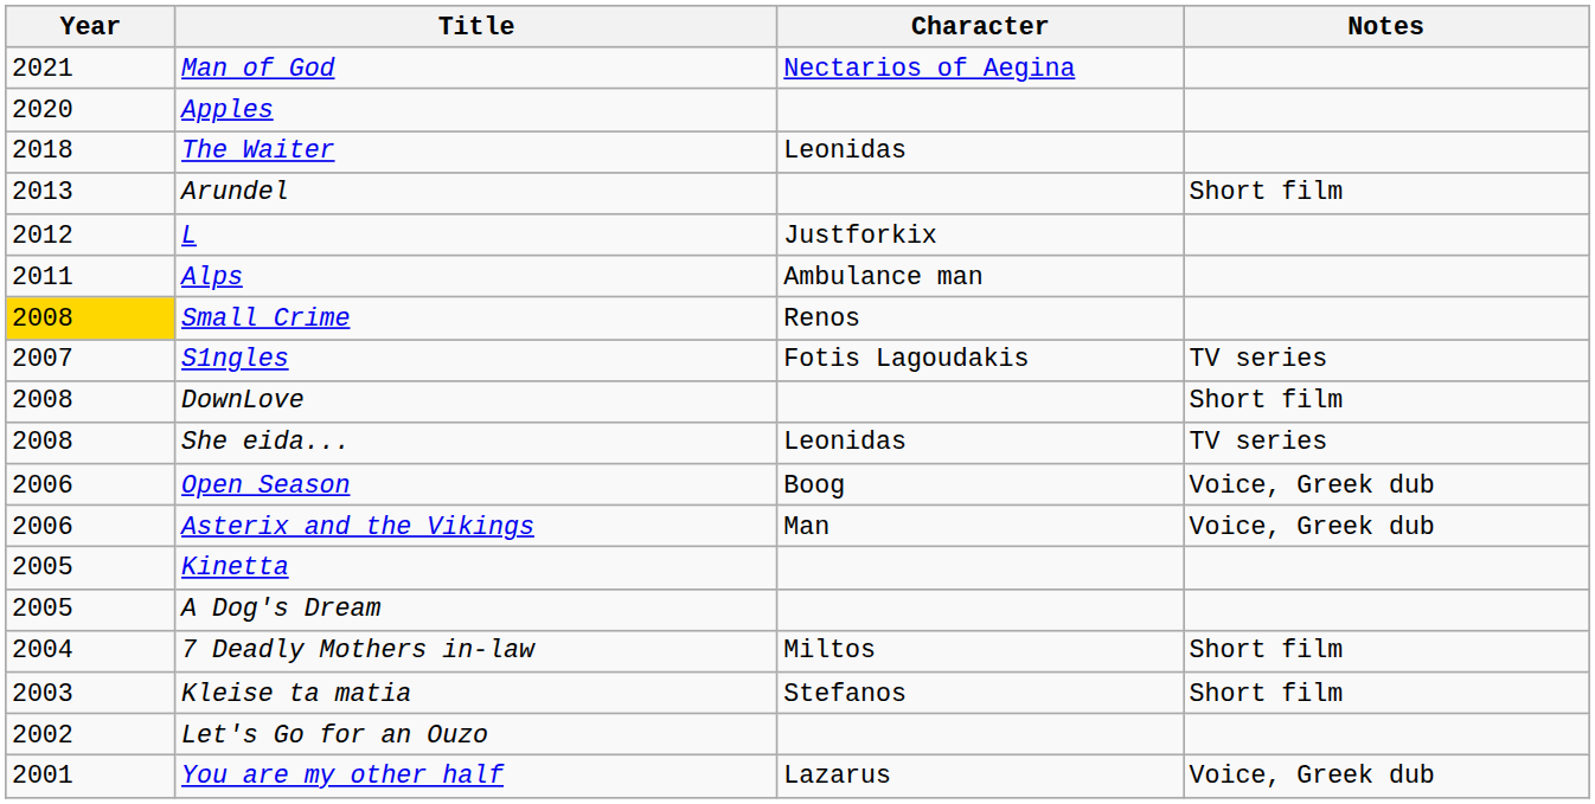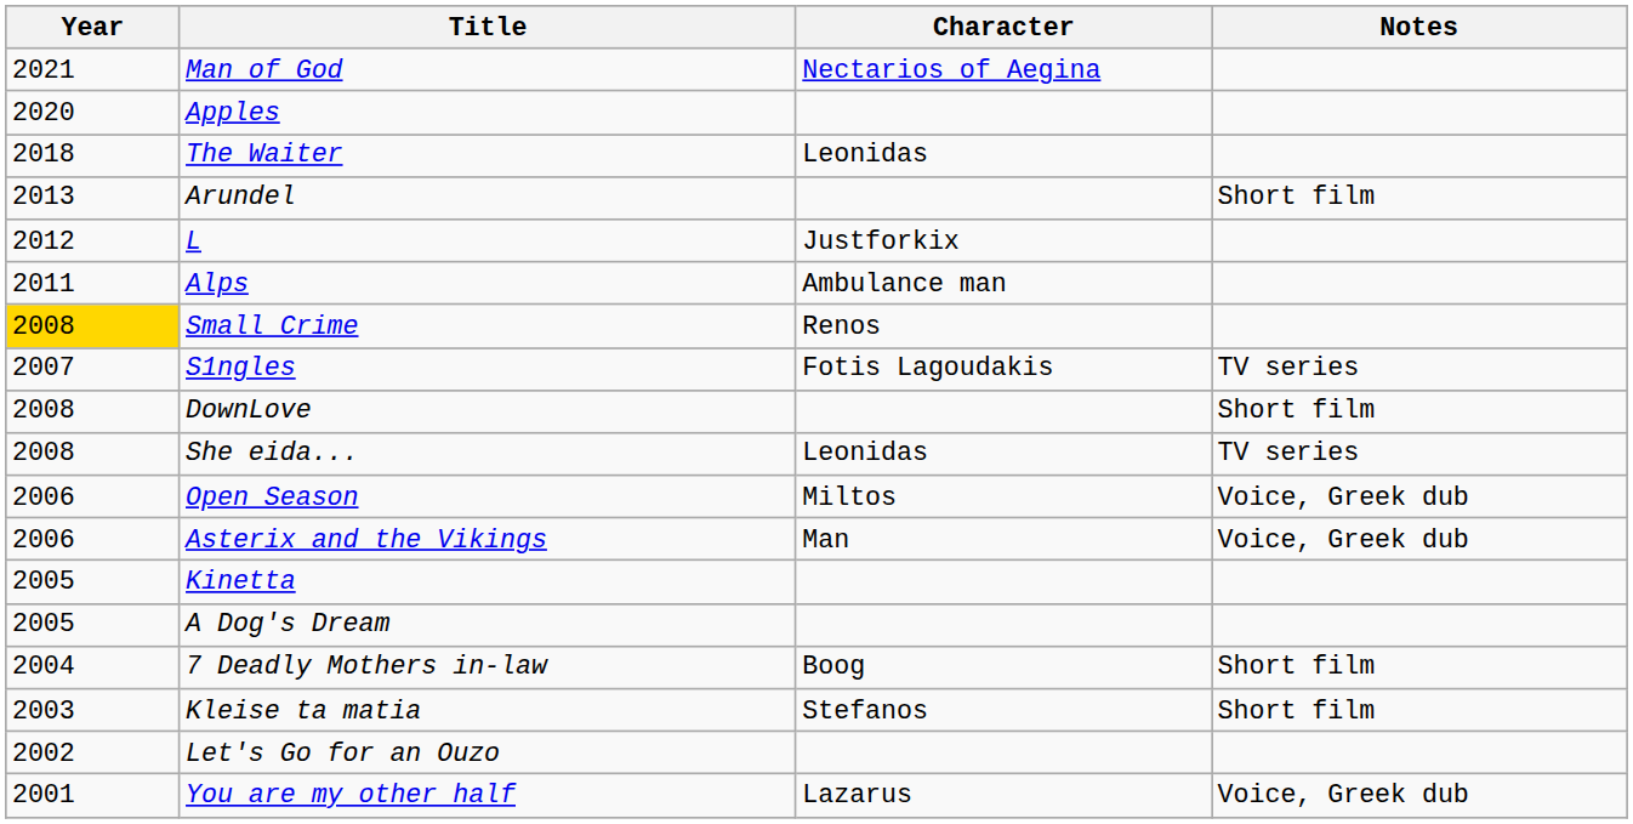 <table class="wikitable sortable">
 <tr>
 <th scope="col" style="width:80px;">Year</th>
 <th scope="col" style="width:300px;">Title</th>
 <th scope="col" style="width:200px;">Character</th>
 <th scope="col" style="width:200px;">Notes</th>
 </tr>
 <tr>
 <td>2021</td>
 <td><em><a href='#'>Man of God</a></em></td>
 <td><a href='#'>Nectarios of Aegina</a></td>
 <td></td>
 </tr>
 <tr>
 <td>2020</td>
 <td><em><a href='#'>Apples</a></em></td>
 <td></td>
 <td></td>
 </tr>
 <tr>
 <td>2018</td>
 <td><em><a href='#'>The Waiter</a></em></td>
 <td>Leonidas</td>
 </tr>
 <tr>
 <td>2013</td>
 <td><em>Arundel</em></td>
 <td></td>
 <td>Short film</td>
 </tr>
 <tr>
 <td>2012</td>
 <td><em><a href='#'>L</a></em></td>
 <td>Justforkix</td>
 <td></td>
 </tr>
 <tr>
 <td>2011</td>
 <td><em><a href='#'>Alps</a></em></td>
 <td>Ambulance man</td>
 <td></td>
 </tr>
 <tr>
 <td style="background: gold;">2008</td>
 <td><em><a href='#'>Small Crime</a></em></td>
 <td>Renos</td>
 <td></td>
 </tr>
 <tr>
 <td>2007</td>
 <td><em><a href='#'>S1ngles</a></em></td>
 <td>Fotis Lagoudakis</td>
 <td>TV series</td>
 </tr>
 <tr>
 <td>2008</td>
 <td><em>DownLove</em></td>
 <td></td>
 <td>Short film</td>
 </tr>
 <tr>
 <td>2008</td>
 <td><em>She eida...</em></td>
 <td>Leonidas</td>
 <td>TV series</td>
 </tr>
 <tr>
 <td>2006</td>
 <td><em><a href='#'>Open Season</a></em></td>
-<td>Boog</td>
+<td>Miltos</td>
 <td>Voice, Greek dub</td>
 </tr>
 <tr>
 <td>2006</td>
 <td><em><a href='#'>Asterix and the Vikings</a></em></td>
 <td>Man</td>
 <td>Voice, Greek dub</td>
 </tr>
 <tr>
 <td>2005</td>
 <td><em><a href='#'>Kinetta</a></em></td>
 <td></td>
 </tr>
 <tr>
 <td>2005</td>
 <td><em>A Dog's Dream</em></td>
 <td></td>
 <td></td>
 </tr>
 <tr>
 <td>2004</td>
 <td><em>7 Deadly Mothers in-law</em></td>
-<td>Miltos</td>
+<td>Boog</td>
 <td>Short film</td>
 </tr>
 <tr>
 <td>2003</td>
 <td><em>Kleise ta matia</em></td>
 <td>Stefanos</td>
 <td>Short film</td>
 </tr>
 <tr>
 <td>2002</td>
 <td><em>Let's Go for an Ouzo</em></td>
 <td></td>
 </tr>
 <tr>
 <td>2001</td>
 <td><em><a href='#'>You are my other half</a></em></td>
 <td>Lazarus</td>
 <td>Voice, Greek dub</td>
 </tr>
 </table>
